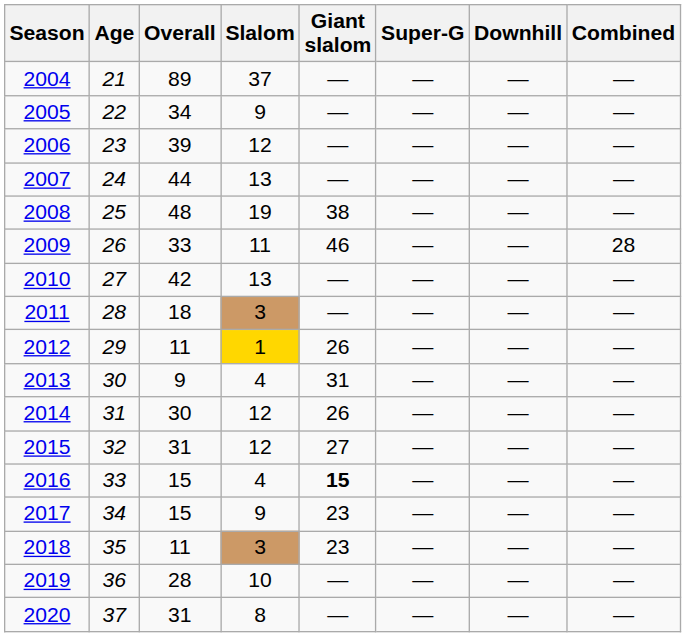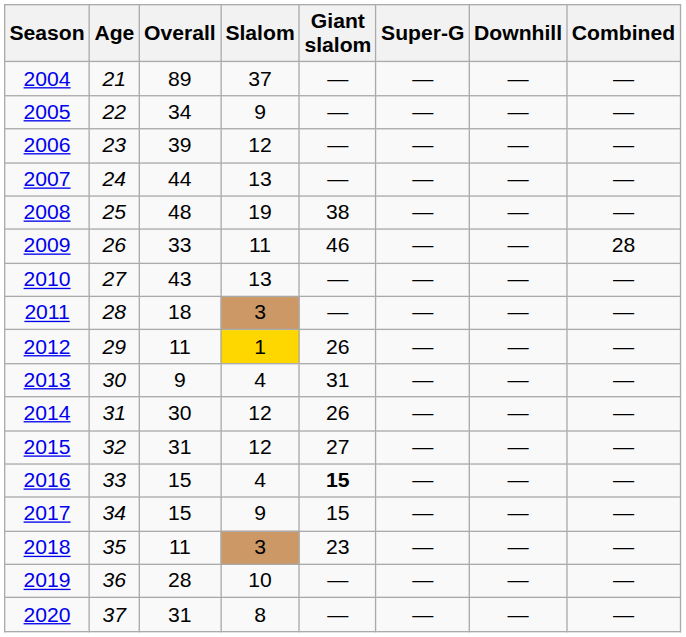 <table class=wikitable style="text-align:center">
 <tr>
 <th>Season</th>
 <th>Age</th>
 <th>Overall</th>
 <th>Slalom</th>
 <th>Giant<br>slalom</th>
 <th>Super-G</th>
 <th>Downhill</th>
 <th>Combined</th>
 </tr>
 <tr>
 <td><a href='#'>2004</a></td>
 <td><em>21</em></td>
 <td>89</td>
 <td>37</td>
 <td>—</td>
 <td>—</td>
 <td>—</td>
 <td>—</td>
 </tr>
 <tr>
 <td><a href='#'>2005</a></td>
 <td><em>22</em></td>
 <td>34</td>
 <td>9</td>
 <td>—</td>
 <td>—</td>
 <td>—</td>
 <td>—</td>
 </tr>
 <tr>
 <td><a href='#'>2006</a></td>
 <td><em>23</em></td>
 <td>39</td>
 <td>12</td>
 <td>—</td>
 <td>—</td>
 <td>—</td>
 <td>—</td>
 </tr>
 <tr>
 <td><a href='#'>2007</a></td>
 <td><em>24</em></td>
 <td>44</td>
 <td>13</td>
 <td>—</td>
 <td>—</td>
 <td>—</td>
 <td>—</td>
 </tr>
 <tr>
 <td><a href='#'>2008</a></td>
 <td><em>25</em></td>
 <td>48</td>
 <td>19</td>
 <td>38</td>
 <td>—</td>
 <td>—</td>
 <td>—</td>
 </tr>
 <tr>
 <td><a href='#'>2009</a></td>
 <td><em>26</em></td>
 <td>33</td>
 <td>11</td>
 <td>46</td>
 <td>—</td>
 <td>—</td>
 <td>28</td>
 </tr>
 <tr>
 <td><a href='#'>2010</a></td>
 <td><em>27</em></td>
-<td>42</td>
+<td>43</td>
 <td>13</td>
 <td>—</td>
 <td>—</td>
 <td>—</td>
 <td>—</td>
 </tr>
 <tr>
 <td><a href='#'>2011</a></td>
 <td><em>28</em></td>
 <td>18</td>
 <td bgcolor="CC9966">3</td>
 <td>—</td>
 <td>—</td>
 <td>—</td>
 <td>—</td>
 </tr>
 <tr>
 <td><a href='#'>2012</a></td>
 <td><em>29</em></td>
 <td>11</td>
 <td bgcolor="gold">1</td>
 <td>26</td>
 <td>—</td>
 <td>—</td>
 <td>—</td>
 </tr>
 <tr>
 <td><a href='#'>2013</a></td>
 <td><em>30</em></td>
 <td>9</td>
 <td>4</td>
 <td>31</td>
 <td>—</td>
 <td>—</td>
 <td>—</td>
 </tr>
 <tr>
 <td><a href='#'>2014</a></td>
 <td><em>31</em></td>
 <td>30</td>
 <td>12</td>
 <td>26</td>
 <td>—</td>
 <td>—</td>
 <td>—</td>
 </tr>
 <tr>
 <td><a href='#'>2015</a></td>
 <td><em>32</em></td>
 <td>31</td>
 <td>12</td>
 <td>27</td>
 <td>—</td>
 <td>—</td>
 <td>—</td>
 </tr>
 <tr>
 <td><a href='#'>2016</a></td>
 <td><em>33</em></td>
 <td>15</td>
 <td>4</td>
 <td><strong>15</strong></td>
 <td>—</td>
 <td>—</td>
 <td>—</td>
 </tr>
 <tr>
 <td><a href='#'>2017</a></td>
 <td><em>34</em></td>
 <td>15</td>
 <td>9</td>
-<td>23</td>
+<td>15</td>
 <td>—</td>
 <td>—</td>
 <td>—</td>
 </tr>
 <tr>
 <td><a href='#'>2018</a></td>
 <td><em>35</em></td>
 <td>11</td>
 <td bgcolor="CC9966">3</td>
 <td>23</td>
 <td>—</td>
 <td>—</td>
 <td>—</td>
 </tr>
 <tr>
 <td><a href='#'>2019</a></td>
 <td><em>36</em></td>
 <td>28</td>
 <td>10</td>
 <td>—</td>
 <td>—</td>
 <td>—</td>
 <td>—</td>
 </tr>
 <tr>
 <td><a href='#'>2020</a></td>
 <td><em>37</em></td>
 <td>31</td>
 <td>8</td>
 <td>—</td>
 <td>—</td>
 <td>—</td>
 <td>—</td>
 </tr>
 </table>
